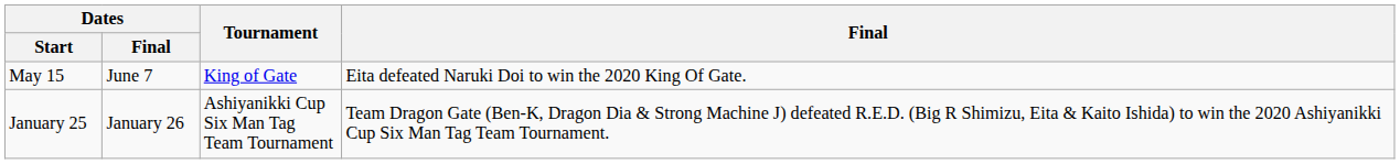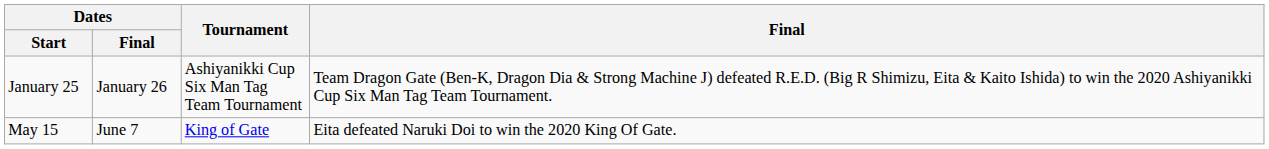 <table class="wikitable">
 <tr>
 <th colspan=2>Dates</th>
 <th rowspan=2 scope="col" style="width: 120px;">Tournament</th>
 <th rowspan=2>Final</th>
 </tr>
 <tr>
 <th scope="col" style="width: 80px;">Start</th>
 <th scope="col" style="width: 80px;">Final</th>
 </tr>
 <tr>
+<td>January 25</td>
+<td>January 26</td>
+<td>Ashiyanikki Cup Six Man Tag Team Tournament</td>
+<td>Team Dragon Gate (Ben-K, Dragon Dia & Strong Machine J) defeated R.E.D. (Big R Shimizu, Eita & Kaito Ishida) to win the 2020 Ashiyanikki Cup Six Man Tag Team Tournament.</td>
+</tr>
+<tr>
 <td>May 15</td>
 <td>June 7</td>
 <td><a href='#'>King of Gate</a></td>
 <td>Eita defeated Naruki Doi to win the 2020 King Of Gate.</td>
 </tr>
-<tr>
-<td>January 25</td>
-<td>January 26</td>
-<td>Ashiyanikki Cup Six Man Tag Team Tournament</td>
-<td>Team Dragon Gate (Ben-K, Dragon Dia & Strong Machine J) defeated R.E.D. (Big R Shimizu, Eita & Kaito Ishida) to win the 2020 Ashiyanikki Cup Six Man Tag Team Tournament.</td>
-</tr>
 </table>
